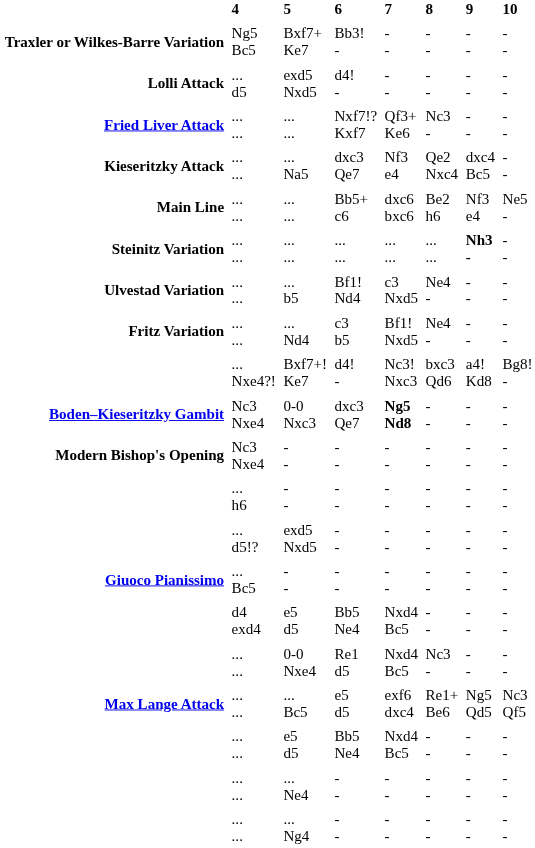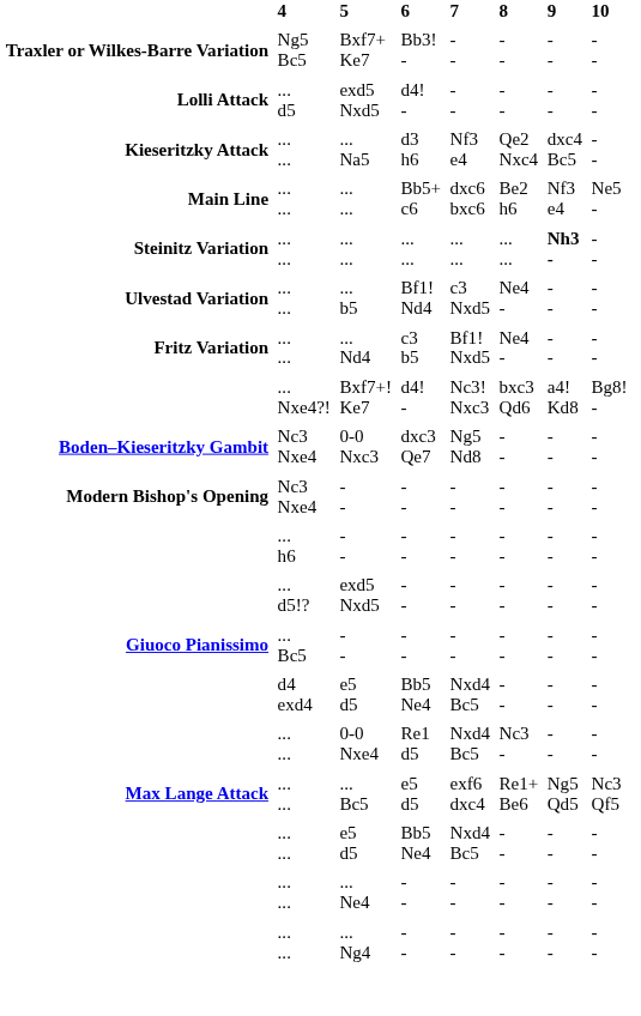 <table border="0" cellspacing="0" cellpadding="4">
 <tr>
 <th></th>
 <th align="left">4</th>
 <th align="left">5</th>
 <th align="left">6</th>
 <th align="left">7</th>
 <th align="left">8</th>
 <th align="left">9</th>
 <th align="left">10</th>
 </tr>
 <tr>
 <th align="right">Traxler or Wilkes-Barre Variation</th>
 <td>Ng5<br>Bc5</td>
 <td>Bxf7+<br>Ke7</td>
 <td>Bb3!<br>-</td>
 <td>-<br>-</td>
 <td>-<br>-</td>
 <td>-<br>-</td>
 <td>-<br>-</td>
 <td></td>
 </tr>
 <tr>
 <th align="right">Lolli Attack</th>
 <td>...<br>d5</td>
 <td>exd5<br>Nxd5</td>
 <td>d4!<br>-</td>
 <td>-<br>-</td>
 <td>-<br>-</td>
 <td>-<br>-</td>
 <td>-<br>-</td>
 <td></td>
 </tr>
 <tr>
-<th align="right"><a href='#'>Fried Liver Attack</a></th>
-<td>...<br>...</td>
-<td>...<br>...</td>
-<td>Nxf7!?<br>Kxf7</td>
-<td>Qf3+<br>Ke6</td>
-<td>Nc3<br>-</td>
-<td>-<br>-</td>
-<td>-<br>-</td>
-<td></td>
-<td></td>
-</tr>
-<tr>
 <th align="right">Kieseritzky Attack</th>
 <td>...<br>...</td>
 <td>...<br>Na5</td>
-<td>dxc3<br>Qe7</td>
+<td>d3<br>h6</td>
 <td>Nf3<br>e4</td>
 <td>Qe2<br>Nxc4</td>
 <td>dxc4<br>Bc5</td>
 <td>-<br>-</td>
 <td></td>
 </tr>
 <tr>
 <th align="right">Main Line</th>
 <td>...<br>...</td>
 <td>...<br>...</td>
 <td>Bb5+<br>c6</td>
 <td>dxc6<br>bxc6</td>
 <td>Be2<br>h6</td>
 <td>Nf3<br>e4</td>
 <td>Ne5<br>-</td>
 <td></td>
 </tr>
 <tr>
 <th align="right">Steinitz Variation</th>
 <td>...<br>...</td>
 <td>...<br>...</td>
 <td>...<br>...</td>
 <td>...<br>...</td>
 <td>...<br>...</td>
 <td><strong>Nh3<br>-</strong></td>
 <td>-<br>-</td>
 <td></td>
 </tr>
 <tr>
 <th align="right">Ulvestad Variation</th>
 <td>...<br>...</td>
 <td>...<br>b5</td>
 <td>Bf1!<br>Nd4</td>
 <td>c3<br>Nxd5</td>
 <td>Ne4<br>-</td>
 <td>-<br>-</td>
 <td>-<br>-</td>
 <td></td>
 </tr>
 <tr>
 <th align="right">Fritz Variation</th>
 <td>...<br>...</td>
 <td>...<br>Nd4</td>
 <td>c3<br>b5</td>
 <td>Bf1!<br>Nxd5</td>
 <td>Ne4<br>-</td>
 <td>-<br>-</td>
 <td>-<br>-</td>
 <td></td>
 </tr>
 <tr>
 <th align="right"></th>
 <td>...<br>Nxe4?!</td>
 <td>Bxf7+!<br>Ke7</td>
 <td>d4!<br>-</td>
 <td>Nc3!<br>Nxc3</td>
 <td>bxc3<br>Qd6</td>
 <td>a4!<br>Kd8</td>
 <td>Bg8!<br>-</td>
 <td></td>
 </tr>
 <tr>
 <th align="right"><a href='#'>Boden–Kieseritzky Gambit</a></th>
 <td>Nc3<br>Nxe4</td>
 <td>0-0<br>Nxc3</td>
 <td>dxc3<br>Qe7</td>
-<td><strong>Ng5<br>Nd8</strong></td>
+<td>Ng5<br>Nd8</td>
 <td>-<br>-</td>
 <td>-<br>-</td>
 <td>-<br>-</td>
 <td></td>
 </tr>
 <tr>
 <th align="right">Modern Bishop's Opening</th>
 <td>Nc3<br>Nxe4</td>
 <td>-<br>-</td>
 <td>-<br>-</td>
 <td>-<br>-</td>
 <td>-<br>-</td>
 <td>-<br>-</td>
 <td>-<br>-</td>
 <td></td>
 </tr>
 <tr>
 <th align="right"></th>
 <td>...<br>h6</td>
 <td>-<br>-</td>
 <td>-<br>-</td>
 <td>-<br>-</td>
 <td>-<br>-</td>
 <td>-<br>-</td>
 <td>-<br>-</td>
 <td></td>
 </tr>
 <tr>
 <th align="right"></th>
 <td>...<br>d5!?</td>
 <td>exd5<br>Nxd5</td>
 <td>-<br>-</td>
 <td>-<br>-</td>
 <td>-<br>-</td>
 <td>-<br>-</td>
 <td>-<br>-</td>
 <td></td>
 </tr>
 <tr>
 <th align="right"><a href='#'>Giuoco Pianissimo</a> </th>
 <td>...<br>Bc5</td>
 <td>-<br>-</td>
 <td>-<br>-</td>
 <td>-<br>-</td>
 <td>-<br>-</td>
 <td>-<br>-</td>
 <td>-<br>-</td>
 <td></td>
 </tr>
 <tr>
 <th align="right"></th>
 <td>d4<br>exd4</td>
 <td>e5<br>d5</td>
 <td>Bb5<br>Ne4</td>
 <td>Nxd4<br>Bc5</td>
 <td>-<br>-</td>
 <td>-<br>-</td>
 <td>-<br>-</td>
 <td></td>
 </tr>
 <tr>
 <th align="right"></th>
 <td>...<br>...</td>
 <td>0-0<br>Nxe4</td>
 <td>Re1<br>d5</td>
 <td>Nxd4<br>Bc5</td>
 <td>Nc3<br>-</td>
 <td>-<br>-</td>
 <td>-<br>-</td>
 <td></td>
 </tr>
 <tr>
 <th align="right"><a href='#'>Max Lange Attack</a></th>
 <td>...<br>...</td>
 <td>...<br>Bc5</td>
 <td>e5<br>d5</td>
 <td>exf6<br>dxc4</td>
 <td>Re1+<br>Be6</td>
 <td>Ng5<br>Qd5</td>
 <td>Nc3<br>Qf5</td>
 <td></td>
 </tr>
 <tr>
 <th align="right"></th>
 <td>...<br>...</td>
 <td>e5<br>d5</td>
 <td>Bb5<br>Ne4</td>
 <td>Nxd4<br>Bc5</td>
 <td>-<br>-</td>
 <td>-<br>-</td>
 <td>-<br>-</td>
 <td></td>
 </tr>
 <tr>
 <th align="right"></th>
 <td>...<br>...</td>
 <td>...<br>Ne4</td>
 <td>-<br>-</td>
 <td>-<br>-</td>
 <td>-<br>-</td>
 <td>-<br>-</td>
 <td>-<br>-</td>
 <td></td>
 </tr>
 <tr>
 <th align="right"></th>
 <td>...<br>...</td>
 <td>...<br>Ng4</td>
 <td>-<br>-</td>
 <td>-<br>-</td>
 <td>-<br>-</td>
 <td>-<br>-</td>
 <td>-<br>-</td>
 <td></td>
 </tr>
 </table>
